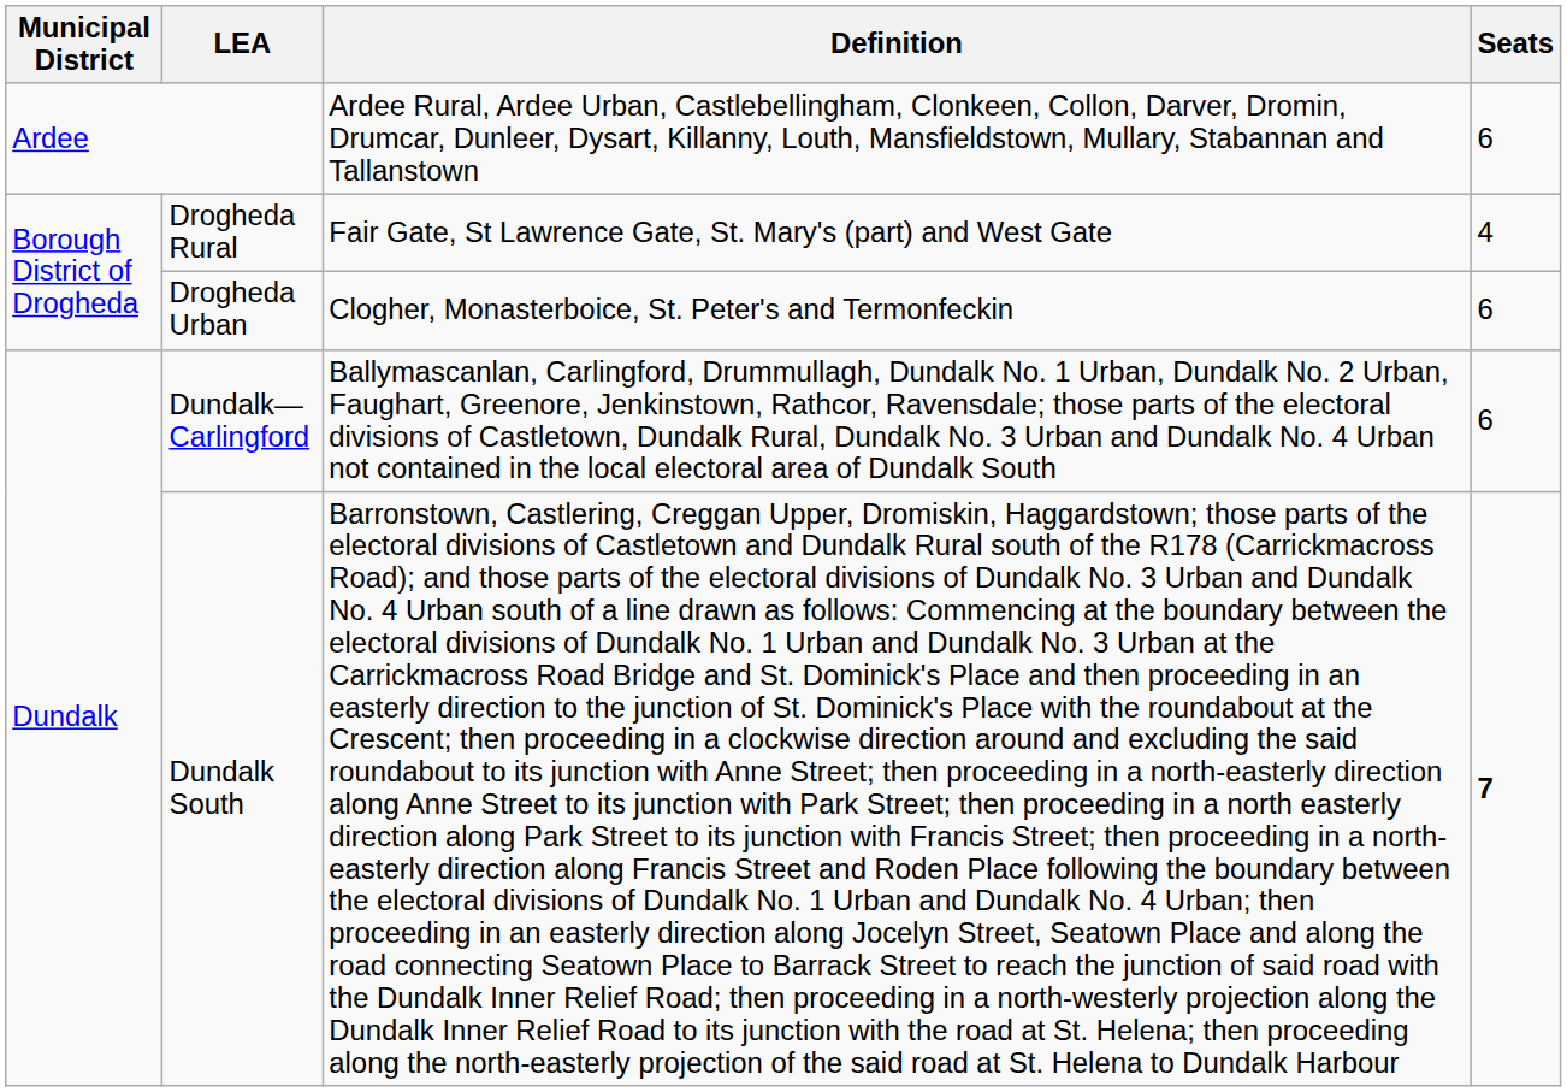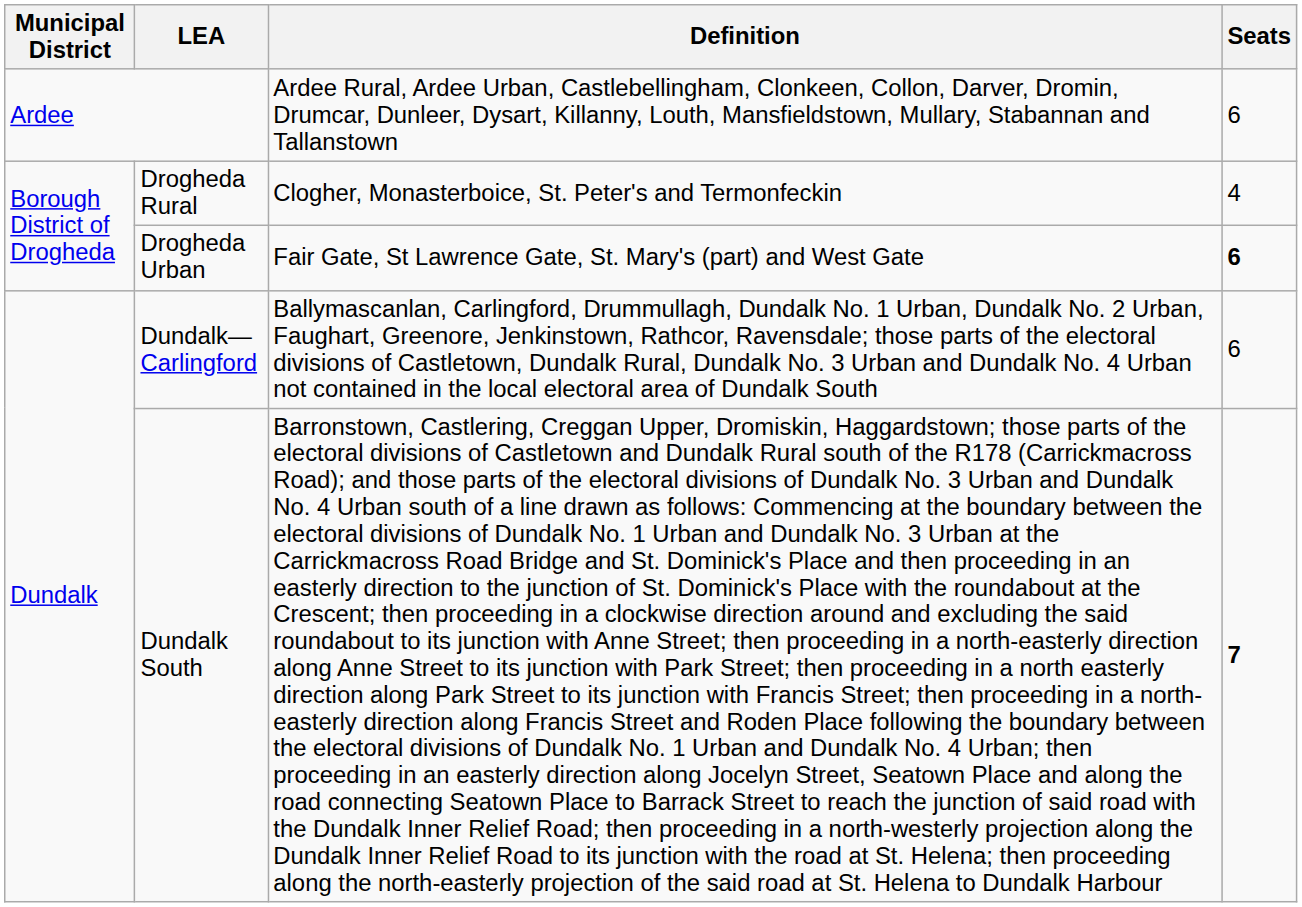 <table class="wikitable">
 <tr>
 <th>Municipal District</th>
 <th>LEA</th>
 <th>Definition</th>
 <th>Seats</th>
 </tr>
 <tr>
 <td colspan=2><a href='#'>Ardee</a></td>
 <td>Ardee Rural, Ardee Urban, Castlebellingham, Clonkeen, Collon, Darver, Dromin, Drumcar, Dunleer, Dysart, Killanny, Louth, Mansfieldstown, Mullary, Stabannan and Tallanstown</td>
 <td>6</td>
 </tr>
 <tr>
 <td rowspan=2><a href='#'>Borough District of Drogheda</a></td>
 <td>Drogheda Rural</td>
-<td>Fair Gate, St Lawrence Gate, St. Mary's (part) and West Gate</td>
+<td>Clogher, Monasterboice, St. Peter's and Termonfeckin</td>
 <td>4</td>
 </tr>
 <tr>
 <td>Drogheda Urban</td>
-<td>Clogher, Monasterboice, St. Peter's and Termonfeckin</td>
-<td>6</td>
+<td>Fair Gate, St Lawrence Gate, St. Mary's (part) and West Gate</td>
+<td><strong>6</strong></td>
 </tr>
 <tr>
 <td rowspan=2><a href='#'>Dundalk</a></td>
 <td>Dundalk—<a href='#'>Carlingford</a></td>
 <td>Ballymascanlan, Carlingford, Drummullagh, Dundalk No. 1 Urban, Dundalk No. 2 Urban, Faughart, Greenore, Jenkinstown, Rathcor, Ravensdale; those parts of the electoral divisions of Castletown, Dundalk Rural, Dundalk No. 3 Urban and Dundalk No. 4 Urban not contained in the local electoral area of Dundalk South</td>
 <td>6</td>
 </tr>
 <tr>
 <td>Dundalk South</td>
 <td>Barronstown, Castlering, Creggan Upper, Dromiskin, Haggardstown; those parts of the electoral divisions of Castletown and Dundalk Rural south of the R178 (Carrickmacross Road); and those parts of the electoral divisions of Dundalk No. 3 Urban and Dundalk No. 4 Urban south of a line drawn as follows: Commencing at the boundary between the electoral divisions of Dundalk No. 1 Urban and Dundalk No. 3 Urban at the Carrickmacross Road Bridge and St. Dominick's Place and then proceeding in an easterly direction to the junction of St. Dominick's Place with the roundabout at the Crescent; then proceeding in a clockwise direction around and excluding the said roundabout to its junction with Anne Street; then proceeding in a north-easterly direction along Anne Street to its junction with Park Street; then proceeding in a north easterly direction along Park Street to its junction with Francis Street; then proceeding in a north-easterly direction along Francis Street and Roden Place following the boundary between the electoral divisions of Dundalk No. 1 Urban and Dundalk No. 4 Urban; then proceeding in an easterly direction along Jocelyn Street, Seatown Place and along the road connecting Seatown Place to Barrack Street to reach the junction of said road with the Dundalk Inner Relief Road; then proceeding in a north-westerly projection along the Dundalk Inner Relief Road to its junction with the road at St. Helena; then proceeding along the north-easterly projection of the said road at St. Helena to Dundalk Harbour</td>
 <td><strong>7</strong></td>
 </tr>
 </table>
